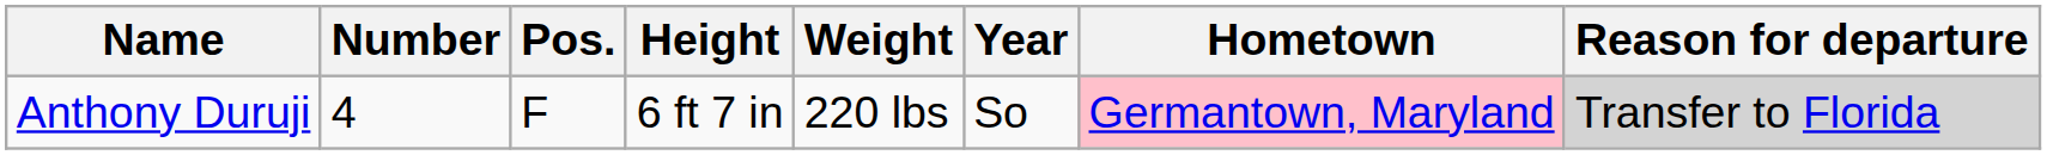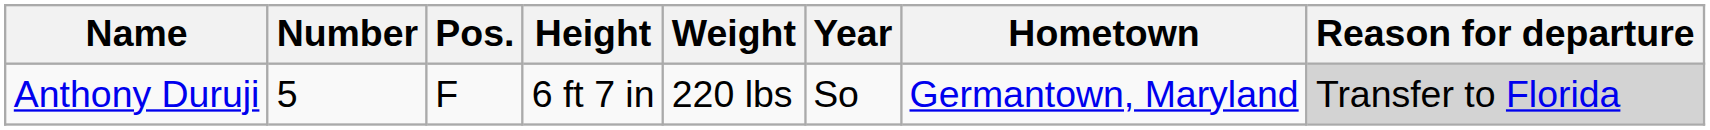 <table class="wikitable sortable" border="1">
 <tr>
 <th>Name</th>
 <th>Number</th>
 <th>Pos.</th>
 <th>Height</th>
 <th>Weight</th>
 <th>Year</th>
 <th>Hometown</th>
 <th class="unsortable">Reason for departure</th>
 </tr>
 <tr>
 <td><a href='#'>Anthony Duruji</a></td>
-<td>4</td>
+<td>5</td>
 <td>F</td>
 <td>6 ft 7 in</td>
 <td>220 lbs</td>
 <td>So</td>
-<td style="background: pink;"><a href='#'>Germantown, Maryland</a></td>
+<td><a href='#'>Germantown, Maryland</a></td>
 <td style="background: lightgrey;">Transfer to <a href='#'>Florida</a></td>
 </tr>
 </table>
